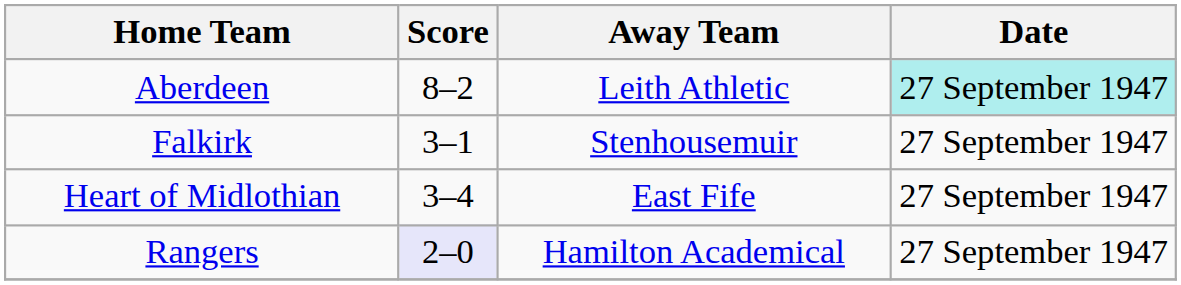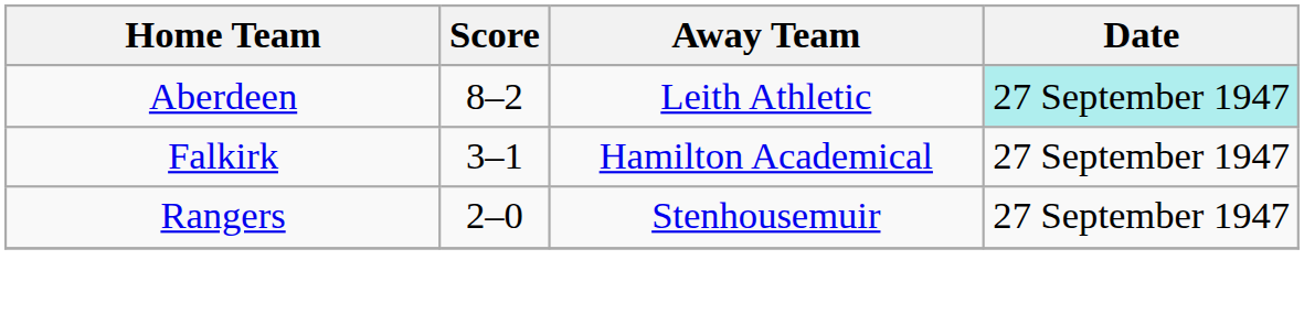 <table class="wikitable" style="text-align:center;">
 <tr>
 <th width=175>Home Team</th>
 <th width=20>Score</th>
 <th width=175>Away Team</th>
 <th width= 125>Date</th>
 </tr>
 <tr>
 <td><a href='#'>Aberdeen</a></td>
 <td>8–2</td>
 <td><a href='#'>Leith Athletic</a></td>
 <td style="background: paleturquoise;">27 September 1947</td>
 </tr>
 <tr>
 <td><a href='#'>Falkirk</a></td>
 <td>3–1</td>
-<td><a href='#'>Stenhousemuir</a></td>
-<td>27 September 1947</td>
-</tr>
-<tr>
-<td><a href='#'>Heart of Midlothian</a></td>
-<td>3–4</td>
-<td><a href='#'>East Fife</a></td>
+<td><a href='#'>Hamilton Academical</a></td>
 <td>27 September 1947</td>
 </tr>
 <tr>
 <td><a href='#'>Rangers</a></td>
-<td style="background: lavender;">2–0</td>
-<td><a href='#'>Hamilton Academical</a></td>
+<td>2–0</td>
+<td><a href='#'>Stenhousemuir</a></td>
 <td>27 September 1947</td>
 </tr>
 <tr>
 </tr>
 </table>
